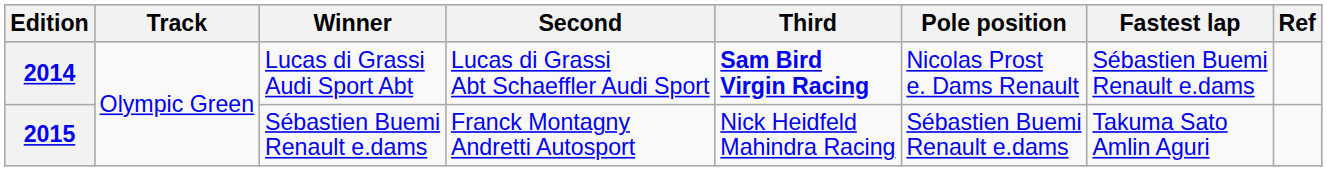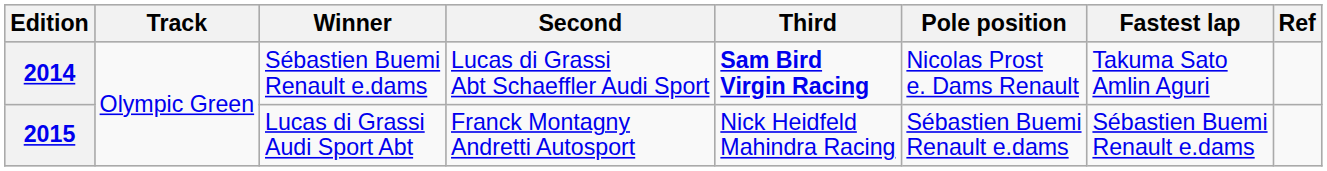 <table Class = "wikitable" style = "font-size: 90%;">
 <tr>
 <th>Edition</th>
 <th>Track</th>
 <th>Winner</th>
 <th>Second</th>
 <th>Third</th>
 <th>Pole position</th>
 <th>Fastest lap</th>
 <th>Ref</th>
 </tr>
 <tr>
 <th><a href='#'>2014</a></th>
 <td rowspan=2><a href='#'>Olympic Green</a></td>
-<td> <a href='#'>Lucas di Grassi</a><br><a href='#'>Audi Sport Abt</a></td>
+<td> <a href='#'>Sébastien Buemi</a><br><a href='#'>Renault e.dams</a></td>
 <td> <a href='#'>Lucas di Grassi</a><br><a href='#'>Abt Schaeffler Audi Sport</a></td>
 <td><strong> <a href='#'>Sam Bird</a> <br><a href='#'>Virgin Racing</a></strong></td>
 <td> <a href='#'>Nicolas Prost</a><br><a href='#'>e. Dams Renault</a></td>
-<td> <a href='#'>Sébastien Buemi</a><br><a href='#'>Renault e.dams</a></td>
+<td> <a href='#'>Takuma Sato</a> <br><a href='#'>Amlin Aguri</a></td>
 <td align="center"></td>
 </tr>
 <tr>
 <th><a href='#'>2015</a></th>
-<td> <a href='#'>Sébastien Buemi</a><br><a href='#'>Renault e.dams</a></td>
+<td> <a href='#'>Lucas di Grassi</a><br><a href='#'>Audi Sport Abt</a></td>
 <td> <a href='#'>Franck Montagny</a><br><a href='#'>Andretti Autosport</a></td>
 <td> <a href='#'>Nick Heidfeld</a> <br><a href='#'>Mahindra Racing</a></td>
 <td> <a href='#'>Sébastien Buemi</a><br><a href='#'>Renault e.dams</a></td>
-<td> <a href='#'>Takuma Sato</a> <br><a href='#'>Amlin Aguri</a></td>
+<td> <a href='#'>Sébastien Buemi</a><br><a href='#'>Renault e.dams</a></td>
 <td align="center"></td>
 </tr>
 </table>
